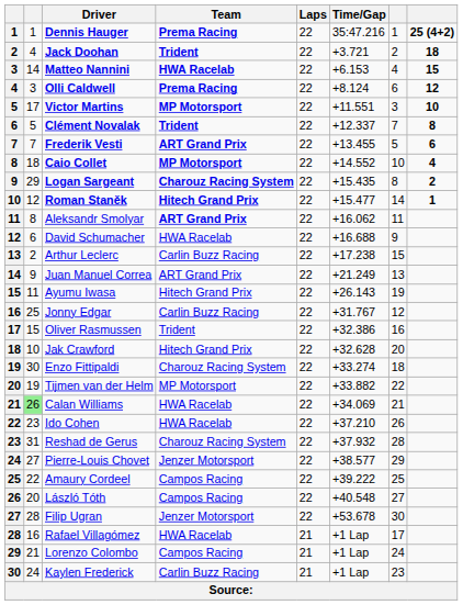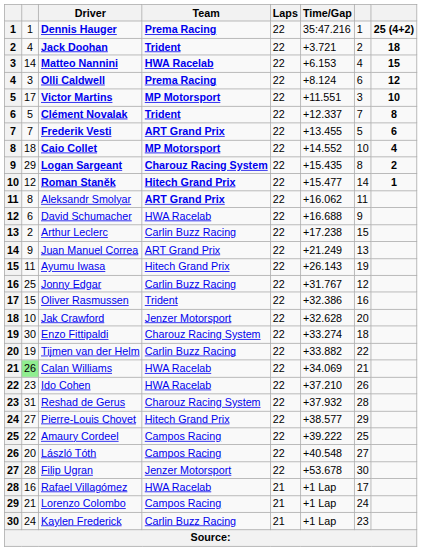 <table class="wikitable" style="font-size:85%">
 <tr>
 <th></th>
 <th></th>
 <th>Driver</th>
 <th>Team</th>
 <th>Laps</th>
 <th>Time/Gap</th>
 <th></th>
 <th></th>
 </tr>
 <tr>
 <th>1</th>
 <td align="center">1</td>
 <td> <strong><a href='#'>Dennis Hauger</a></strong></td>
 <td><strong><a href='#'>Prema Racing</a></strong></td>
 <td>22</td>
 <td>35:47.216</td>
 <td>1</td>
 <td align="center"><strong>25 (4+2)</strong></td>
 </tr>
 <tr>
 <th>2</th>
 <td align="center">4</td>
 <td> <strong><a href='#'>Jack Doohan</a></strong></td>
 <td><strong><a href='#'>Trident</a></strong></td>
 <td>22</td>
 <td>+3.721</td>
 <td>2</td>
 <td align="center"><strong>18</strong></td>
 </tr>
 <tr>
 <th>3</th>
 <td align="center">14</td>
 <td> <strong><a href='#'>Matteo Nannini</a></strong></td>
 <td><strong><a href='#'>HWA Racelab</a></strong></td>
 <td>22</td>
 <td>+6.153</td>
 <td>4</td>
 <td align="center"><strong>15</strong></td>
 </tr>
 <tr>
 <th>4</th>
 <td align="center">3</td>
 <td> <strong><a href='#'>Olli Caldwell</a></strong></td>
 <td><strong><a href='#'>Prema Racing</a></strong></td>
 <td>22</td>
 <td>+8.124</td>
 <td>6</td>
 <td align="center"><strong>12</strong></td>
 </tr>
 <tr>
 <th>5</th>
 <td align="center">17</td>
 <td> <strong><a href='#'>Victor Martins</a></strong></td>
 <td><strong><a href='#'>MP Motorsport</a></strong></td>
 <td>22</td>
 <td>+11.551</td>
 <td>3</td>
 <td align="center"><strong>10</strong></td>
 </tr>
 <tr>
 <th>6</th>
 <td align="center">5</td>
 <td> <strong><a href='#'>Clément Novalak</a></strong></td>
 <td><strong><a href='#'>Trident</a></strong></td>
 <td>22</td>
 <td>+12.337</td>
 <td>7</td>
 <td align="center"><strong>8</strong></td>
 </tr>
 <tr>
 <th>7</th>
 <td align="center">7</td>
 <td> <strong><a href='#'>Frederik Vesti</a></strong></td>
 <td><strong><a href='#'>ART Grand Prix</a></strong></td>
 <td>22</td>
 <td>+13.455</td>
 <td>5</td>
 <td align="center"><strong>6</strong></td>
 </tr>
 <tr>
 <th>8</th>
 <td align="center">18</td>
 <td> <strong><a href='#'>Caio Collet</a></strong></td>
 <td><strong><a href='#'>MP Motorsport</a></strong></td>
 <td>22</td>
 <td>+14.552</td>
 <td>10</td>
 <td align="center"><strong>4</strong></td>
 </tr>
 <tr>
 <th>9</th>
 <td align="center">29</td>
 <td> <strong><a href='#'>Logan Sargeant</a></strong></td>
 <td><strong><a href='#'>Charouz Racing System</a></strong></td>
 <td>22</td>
 <td>+15.435</td>
 <td>8</td>
 <td align="center"><strong>2</strong></td>
 </tr>
 <tr>
 <th>10</th>
 <td align="center">12</td>
 <td> <strong><a href='#'>Roman Staněk</a></strong></td>
 <td><strong><a href='#'>Hitech Grand Prix</a></strong></td>
 <td>22</td>
 <td>+15.477</td>
 <td>14</td>
 <td align="center"><strong>1</strong></td>
 </tr>
 <tr>
 <th>11</th>
 <td align="center">8</td>
 <td> <a href='#'>Aleksandr Smolyar</a></td>
 <td><strong><a href='#'>ART Grand Prix</a></strong></td>
 <td>22</td>
 <td>+16.062</td>
 <td>11</td>
 <td align="center"></td>
 </tr>
 <tr>
 <th>12</th>
 <td align="center">6</td>
 <td> <a href='#'>David Schumacher</a></td>
 <td><a href='#'>HWA Racelab</a></td>
 <td>22</td>
 <td>+16.688</td>
 <td>9</td>
 <td align="center"></td>
 </tr>
 <tr>
 <th>13</th>
 <td align="center">2</td>
 <td> <a href='#'>Arthur Leclerc</a></td>
 <td><a href='#'>Carlin Buzz Racing</a></td>
 <td>22</td>
 <td>+17.238</td>
 <td>15</td>
 <td></td>
 </tr>
 <tr>
 <th>14</th>
 <td align="center">9</td>
 <td> <a href='#'>Juan Manuel Correa</a></td>
 <td><a href='#'>ART Grand Prix</a></td>
 <td>22</td>
 <td>+21.249</td>
 <td>13</td>
 <td></td>
 </tr>
 <tr>
 <th>15</th>
 <td align="center">11</td>
 <td> <a href='#'>Ayumu Iwasa</a></td>
 <td><a href='#'>Hitech Grand Prix</a></td>
 <td>22</td>
 <td>+26.143</td>
 <td>19</td>
 <td></td>
 </tr>
 <tr>
 <th>16</th>
 <td align="center">25</td>
 <td> <a href='#'>Jonny Edgar</a></td>
 <td><a href='#'>Carlin Buzz Racing</a></td>
 <td>22</td>
 <td>+31.767</td>
 <td>12</td>
 <td align="center"></td>
 </tr>
 <tr>
 <th>17</th>
 <td align="center">15</td>
 <td> <a href='#'>Oliver Rasmussen</a></td>
 <td><a href='#'>Trident</a></td>
 <td>22</td>
 <td>+32.386</td>
 <td>16</td>
 <td></td>
 </tr>
 <tr>
 <th>18</th>
 <td align="center">10</td>
 <td> <a href='#'>Jak Crawford</a></td>
-<td><a href='#'>Hitech Grand Prix</a></td>
+<td><a href='#'>Jenzer Motorsport</a></td>
 <td>22</td>
 <td>+32.628</td>
 <td>20</td>
 <td></td>
 </tr>
 <tr>
 <th>19</th>
 <td align="center">30</td>
 <td> <a href='#'>Enzo Fittipaldi</a></td>
 <td><a href='#'>Charouz Racing System</a></td>
 <td>22</td>
 <td>+33.274</td>
 <td>18</td>
 <td></td>
 </tr>
 <tr>
 <th>20</th>
 <td align="center">19</td>
 <td> <a href='#'>Tijmen van der Helm</a></td>
-<td><a href='#'>MP Motorsport</a></td>
+<td><a href='#'>Carlin Buzz Racing</a></td>
 <td>22</td>
 <td>+33.882</td>
 <td>22</td>
 <td></td>
 </tr>
 <tr>
 <th>21</th>
 <td align="center" style="background: lightgreen;">26</td>
 <td> <a href='#'>Calan Williams</a></td>
 <td><a href='#'>HWA Racelab</a></td>
 <td>22</td>
 <td>+34.069</td>
 <td>21</td>
 <td></td>
 </tr>
 <tr>
 <th>22</th>
 <td align="center">23</td>
 <td> <a href='#'>Ido Cohen</a></td>
 <td><a href='#'>HWA Racelab</a></td>
 <td>22</td>
 <td>+37.210</td>
 <td>26</td>
 <td></td>
 </tr>
 <tr>
 <th>23</th>
 <td align="center">31</td>
 <td> <a href='#'>Reshad de Gerus</a></td>
 <td><a href='#'>Charouz Racing System</a></td>
 <td>22</td>
 <td>+37.932</td>
 <td>28</td>
 <td></td>
 </tr>
 <tr>
 <th>24</th>
 <td align="center">27</td>
 <td> <a href='#'>Pierre-Louis Chovet</a></td>
-<td><a href='#'>Jenzer Motorsport</a></td>
+<td><a href='#'>Hitech Grand Prix</a></td>
 <td>22</td>
 <td>+38.577</td>
 <td>29</td>
 <td></td>
 </tr>
 <tr>
 <th>25</th>
 <td align="center">22</td>
 <td> <a href='#'>Amaury Cordeel</a></td>
 <td><a href='#'>Campos Racing</a></td>
 <td>22</td>
 <td>+39.222</td>
 <td>25</td>
 <td></td>
 </tr>
 <tr>
 <th>26</th>
 <td align="center">20</td>
 <td> <a href='#'>László Tóth</a></td>
 <td><a href='#'>Campos Racing</a></td>
 <td>22</td>
 <td>+40.548</td>
 <td>27</td>
 <td></td>
 </tr>
 <tr>
 <th>27</th>
 <td align="center">28</td>
 <td> <a href='#'>Filip Ugran</a></td>
 <td><a href='#'>Jenzer Motorsport</a></td>
 <td>22</td>
 <td>+53.678</td>
 <td>30</td>
 <td></td>
 </tr>
 <tr>
 <th>28</th>
 <td align="center">16</td>
 <td> <a href='#'>Rafael Villagómez</a></td>
 <td><a href='#'>HWA Racelab</a></td>
 <td>21</td>
 <td>+1 Lap</td>
 <td>17</td>
 <td></td>
 </tr>
 <tr>
 <th>29</th>
 <td align="center">21</td>
 <td> <a href='#'>Lorenzo Colombo</a></td>
 <td><a href='#'>Campos Racing</a></td>
 <td>21</td>
 <td>+1 Lap</td>
 <td>24</td>
 <td></td>
 </tr>
 <tr>
 <th>30</th>
 <td align="center">24</td>
 <td> <a href='#'>Kaylen Frederick</a></td>
 <td><a href='#'>Carlin Buzz Racing</a></td>
 <td>21</td>
 <td>+1 Lap</td>
 <td>23</td>
 <td></td>
 </tr>
 <tr>
 <th colspan="8">Source:</th>
 </tr>
 </table>
